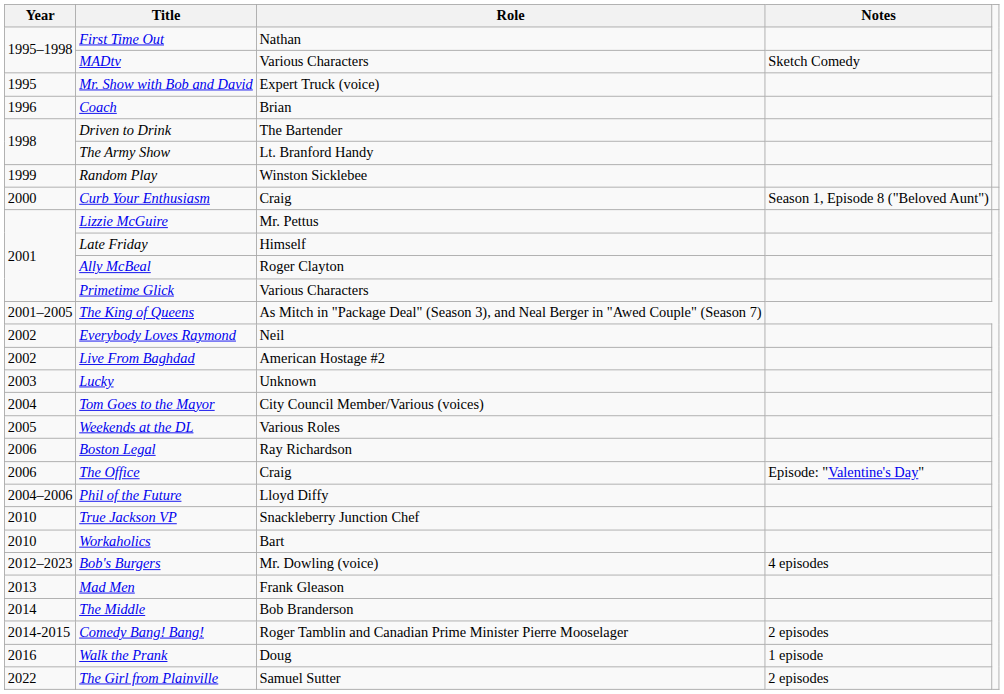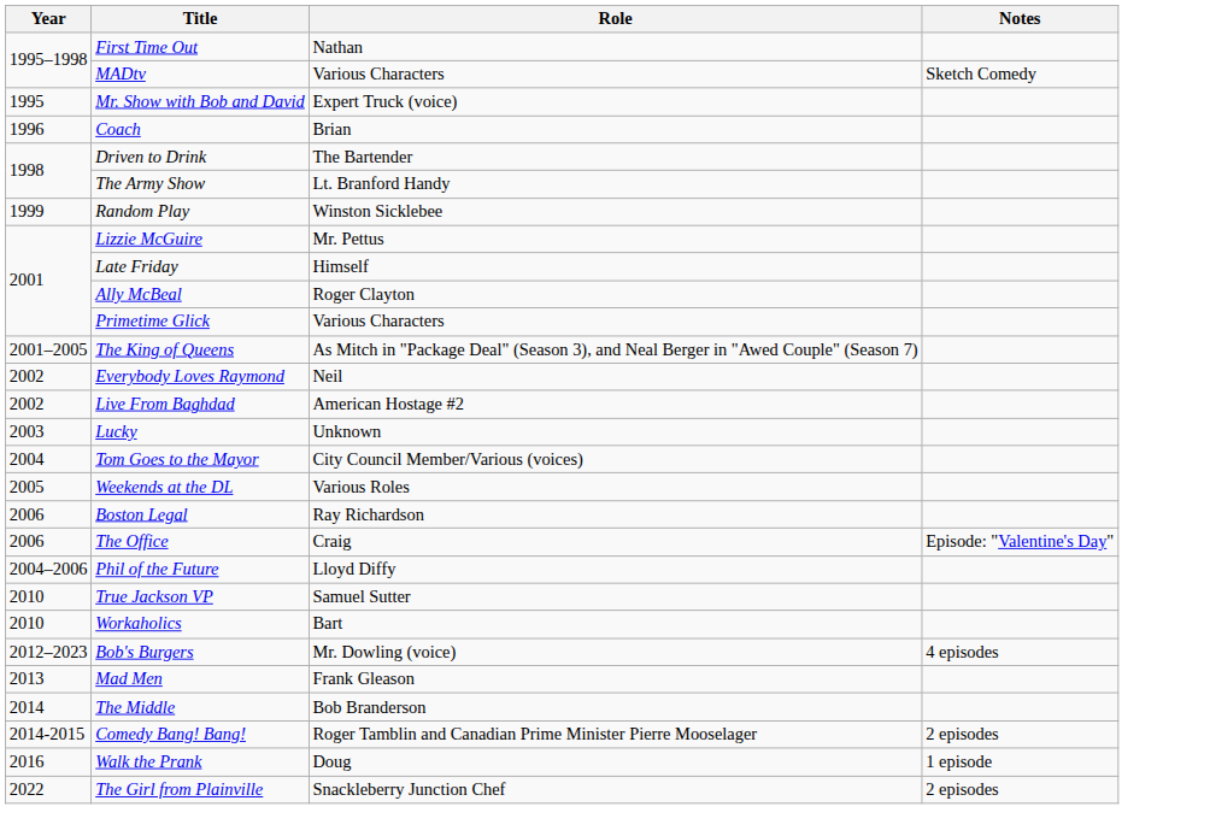 <table class="wikitable">
 <tr>
 <th>Year</th>
 <th>Title</th>
 <th>Role</th>
 <th>Notes</th>
 </tr>
 <tr>
 <td rowspan=2>1995–1998</td>
 <td><em><a href='#'>First Time Out</a></em></td>
 <td>Nathan</td>
 <td></td>
 </tr>
 <tr>
 <td><em><a href='#'>MADtv</a></em></td>
 <td>Various Characters</td>
 <td>Sketch Comedy</td>
 </tr>
 <tr>
 <td>1995</td>
 <td><em><a href='#'>Mr. Show with Bob and David</a></em></td>
 <td>Expert Truck (voice)</td>
 <td></td>
 </tr>
 <tr>
 <td>1996</td>
 <td><em><a href='#'>Coach</a></em></td>
 <td>Brian</td>
 <td></td>
 </tr>
 <tr>
 <td rowspan=2>1998</td>
 <td><em>Driven to Drink</em></td>
 <td>The Bartender</td>
 <td></td>
 </tr>
 <tr>
 <td><em>The Army Show </em></td>
 <td>Lt. Branford Handy</td>
 <td></td>
 </tr>
 <tr>
 <td>1999</td>
 <td><em>Random Play</em></td>
 <td>Winston Sicklebee</td>
-<td></td>
-</tr>
-<tr>
-<td>2000</td>
-<td><em><a href='#'>Curb Your Enthusiasm</a></em></td>
-<td>Craig</td>
-<td>Season 1, Episode 8 ("Beloved Aunt")</td>
 <td></td>
 </tr>
 <tr>
 <td rowspan=4>2001</td>
 <td><em><a href='#'>Lizzie McGuire</a></em></td>
 <td>Mr. Pettus</td>
 <td></td>
 </tr>
 <tr>
 <td><em>Late Friday</em></td>
 <td>Himself</td>
 <td></td>
 </tr>
 <tr>
 <td><em><a href='#'>Ally McBeal</a></em></td>
 <td>Roger Clayton</td>
 <td></td>
 </tr>
 <tr>
 <td><em><a href='#'>Primetime Glick</a></em></td>
 <td>Various Characters</td>
 <td></td>
 </tr>
 <tr>
 <td>2001–2005</td>
 <td><em><a href='#'>The King of Queens</a></em></td>
 <td>As Mitch in "Package Deal" (Season 3), and Neal Berger in "Awed Couple" (Season 7)</td>
 </tr>
 <tr>
 <td>2002</td>
 <td><em><a href='#'>Everybody Loves Raymond</a></em></td>
 <td>Neil</td>
 <td></td>
 </tr>
 <tr>
 <td>2002</td>
 <td><em><a href='#'>Live From Baghdad</a></em></td>
 <td>American Hostage #2</td>
 <td></td>
 </tr>
 <tr>
 <td>2003</td>
 <td><em><a href='#'>Lucky</a></em></td>
 <td>Unknown</td>
 <td></td>
 </tr>
 <tr>
 <td>2004</td>
 <td><em><a href='#'>Tom Goes to the Mayor</a></em></td>
 <td>City Council Member/Various (voices)</td>
 <td></td>
 </tr>
 <tr>
 <td>2005</td>
 <td><em><a href='#'>Weekends at the DL</a></em></td>
 <td>Various Roles</td>
 <td></td>
 </tr>
 <tr>
 <td>2006</td>
 <td><em><a href='#'>Boston Legal</a></em></td>
 <td>Ray Richardson</td>
 <td></td>
 </tr>
 <tr>
 <td>2006</td>
 <td><em><a href='#'>The Office</a></em></td>
 <td>Craig</td>
 <td>Episode: "<a href='#'>Valentine's Day</a>"</td>
 </tr>
 <tr>
 <td>2004–2006</td>
 <td><em><a href='#'>Phil of the Future</a></em></td>
 <td>Lloyd Diffy</td>
 <td></td>
 </tr>
 <tr>
 <td>2010</td>
 <td><em><a href='#'>True Jackson VP</a></em></td>
-<td>Snackleberry Junction Chef</td>
+<td>Samuel Sutter</td>
 <td></td>
 </tr>
 <tr>
 <td>2010</td>
 <td><em><a href='#'>Workaholics</a></em></td>
 <td>Bart</td>
 <td></td>
 </tr>
 <tr>
 <td>2012–2023</td>
 <td><em><a href='#'>Bob's Burgers</a></em></td>
 <td>Mr. Dowling (voice)</td>
 <td>4 episodes</td>
 </tr>
 <tr>
 <td>2013</td>
 <td><em><a href='#'>Mad Men</a></em></td>
 <td>Frank Gleason</td>
 <td></td>
 </tr>
 <tr>
 <td>2014</td>
 <td><em><a href='#'>The Middle</a></em></td>
 <td>Bob Branderson</td>
 <td></td>
 </tr>
 <tr>
 <td>2014-2015</td>
 <td><em><a href='#'>Comedy Bang! Bang!</a></em></td>
 <td>Roger Tamblin and Canadian Prime Minister Pierre Mooselager</td>
 <td>2 episodes</td>
 </tr>
 <tr>
 <td>2016</td>
 <td><em><a href='#'>Walk the Prank</a></em></td>
 <td>Doug</td>
 <td>1 episode</td>
 </tr>
 <tr>
 <td>2022</td>
 <td><em><a href='#'>The Girl from Plainville</a></em></td>
-<td>Samuel Sutter</td>
+<td>Snackleberry Junction Chef</td>
 <td>2 episodes</td>
 </tr>
 </table>
